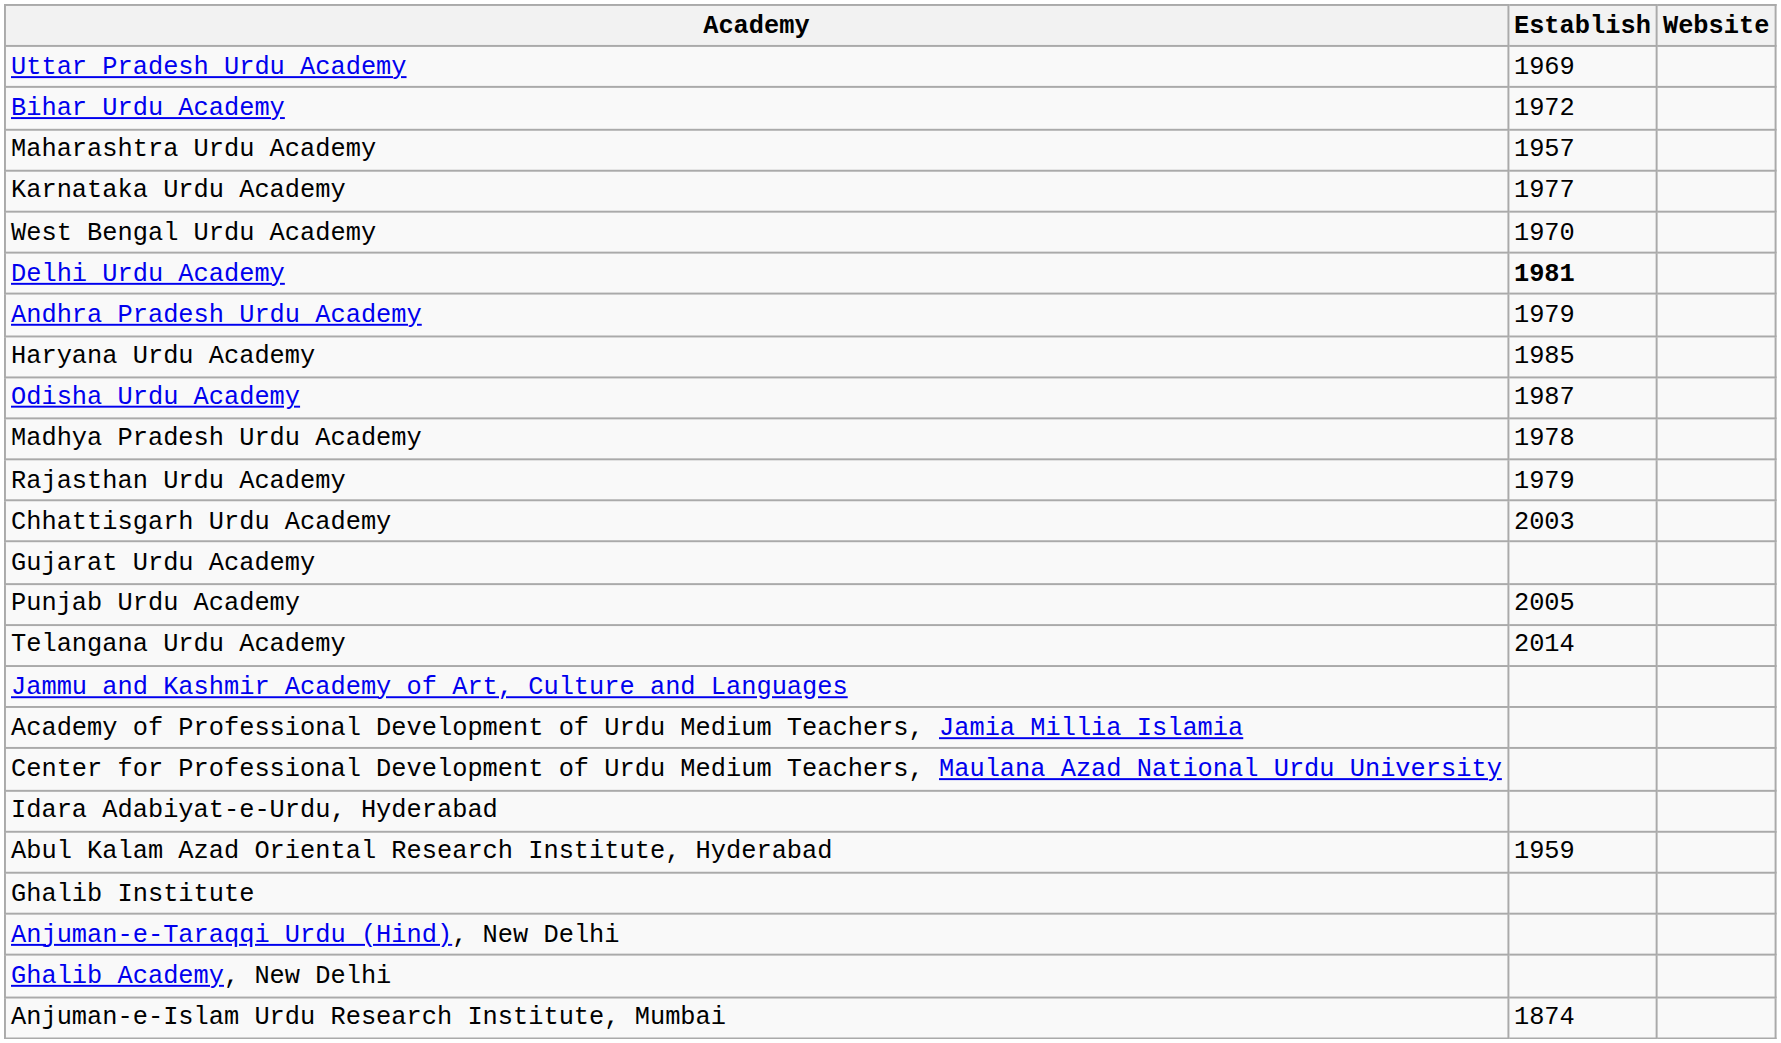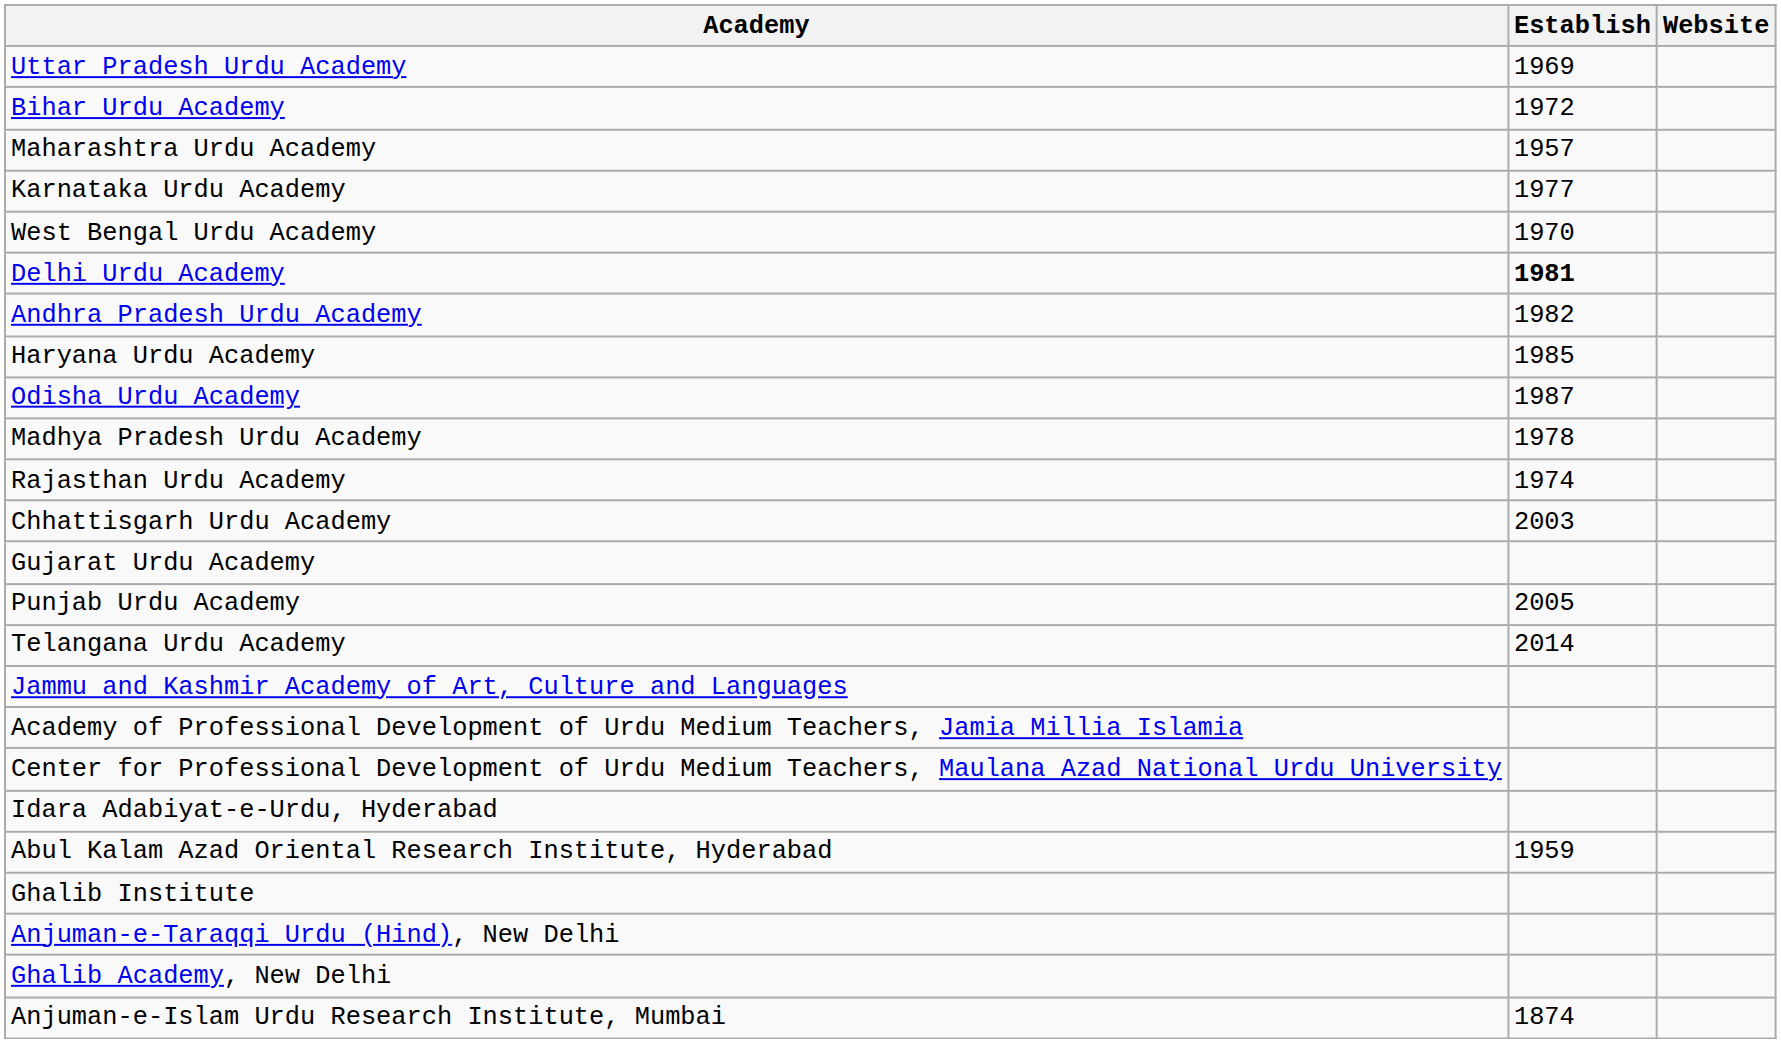 <table class="wikitable">
 <tr>
 <th>Academy</th>
 <th>Establish</th>
 <th>Website</th>
 </tr>
 <tr>
 <td><a href='#'>Uttar Pradesh Urdu Academy</a></td>
 <td>1969</td>
 <td></td>
 </tr>
 <tr>
 <td><a href='#'>Bihar Urdu Academy</a></td>
 <td>1972</td>
 <td></td>
 </tr>
 <tr>
 <td>Maharashtra Urdu Academy</td>
 <td>1957</td>
 <td></td>
 </tr>
 <tr>
 <td>Karnataka Urdu Academy</td>
 <td>1977</td>
 <td></td>
 </tr>
 <tr>
 <td>West Bengal Urdu Academy</td>
 <td>1970</td>
 <td></td>
 </tr>
 <tr>
 <td><a href='#'>Delhi Urdu Academy</a></td>
 <td><strong>1981</strong></td>
 <td></td>
 </tr>
 <tr>
 <td><a href='#'>Andhra Pradesh Urdu Academy</a></td>
-<td>1979</td>
+<td>1982</td>
 <td></td>
 </tr>
 <tr>
 <td>Haryana Urdu Academy</td>
 <td>1985</td>
 <td></td>
 </tr>
 <tr>
 <td><a href='#'>Odisha Urdu Academy</a></td>
 <td>1987</td>
 <td></td>
 </tr>
 <tr>
 <td>Madhya Pradesh Urdu Academy</td>
 <td>1978</td>
 <td></td>
 </tr>
 <tr>
 <td>Rajasthan Urdu Academy</td>
-<td>1979</td>
+<td>1974</td>
 <td></td>
 </tr>
 <tr>
 <td>Chhattisgarh Urdu Academy</td>
 <td>2003</td>
 <td></td>
 </tr>
 <tr>
 <td>Gujarat Urdu Academy</td>
 <td></td>
 <td></td>
 </tr>
 <tr>
 <td>Punjab Urdu Academy</td>
 <td>2005</td>
 <td></td>
 </tr>
 <tr>
 <td>Telangana Urdu Academy</td>
 <td>2014</td>
 <td></td>
 </tr>
 <tr>
 <td><a href='#'>Jammu and Kashmir Academy of Art, Culture and Languages</a></td>
 <td></td>
 <td></td>
 </tr>
 <tr>
 <td>Academy of Professional Development of Urdu Medium Teachers, <a href='#'>Jamia Millia Islamia</a></td>
 <td></td>
 <td></td>
 </tr>
 <tr>
 <td>Center for Professional Development of Urdu Medium Teachers, <a href='#'>Maulana Azad National Urdu University</a></td>
 <td></td>
 <td></td>
 </tr>
 <tr>
 <td>Idara Adabiyat-e-Urdu, Hyderabad</td>
 <td></td>
 </tr>
 <tr>
 <td>Abul Kalam Azad Oriental Research Institute, Hyderabad</td>
 <td>1959</td>
 <td></td>
 </tr>
 <tr>
 <td>Ghalib Institute</td>
 <td></td>
 <td></td>
 </tr>
 <tr>
 <td><a href='#'>Anjuman-e-Taraqqi Urdu (Hind)</a>, New Delhi</td>
 <td></td>
 <td></td>
 </tr>
 <tr>
 <td><a href='#'>Ghalib Academy</a>, New Delhi</td>
 <td></td>
 <td></td>
 </tr>
 <tr>
 <td>Anjuman-e-Islam Urdu Research Institute, Mumbai</td>
 <td>1874</td>
 <td></td>
 </tr>
 </table>
